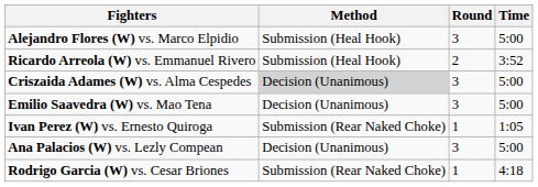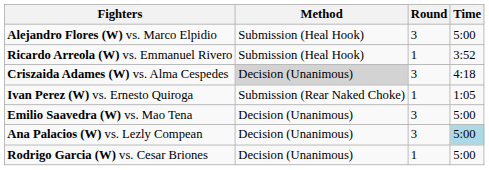 <table class="wikitable">
 <tr>
 <th>Fighters</th>
 <th>Method</th>
 <th>Round</th>
 <th>Time</th>
 </tr>
 <tr>
 <td><strong>Alejandro Flores (W)</strong> vs. Marco Elpidio</td>
 <td>Submission (Heal Hook)</td>
 <td>3</td>
 <td>5:00</td>
 </tr>
 <tr>
 <td><strong>Ricardo Arreola (W)</strong> vs. Emmanuel Rivero</td>
 <td>Submission (Heal Hook)</td>
-<td>2</td>
+<td>1</td>
 <td>3:52</td>
 </tr>
 <tr>
 <td><strong>Criszaida Adames (W)</strong> vs. Alma Cespedes</td>
 <td style="background: lightgrey;">Decision (Unanimous)</td>
 <td>3</td>
-<td>5:00</td>
+<td>4:18</td>
+</tr>
+<tr>
+<td><strong>Ivan Perez (W)</strong> vs. Ernesto Quiroga</td>
+<td>Submission (Rear Naked Choke)</td>
+<td>1</td>
+<td>1:05</td>
 </tr>
 <tr>
 <td><strong>Emilio Saavedra (W)</strong> vs. Mao Tena</td>
 <td>Decision (Unanimous)</td>
 <td>3</td>
 <td>5:00</td>
 </tr>
 <tr>
-<td><strong>Ivan Perez (W)</strong> vs. Ernesto Quiroga</td>
-<td>Submission (Rear Naked Choke)</td>
-<td>1</td>
-<td>1:05</td>
-</tr>
-<tr>
 <td><strong>Ana Palacios (W)</strong> vs. Lezly Compean</td>
 <td>Decision (Unanimous)</td>
 <td>3</td>
-<td>5:00</td>
+<td style="background: lightblue;">5:00</td>
 </tr>
 <tr>
 <td><strong>Rodrigo Garcia (W)</strong> vs. Cesar Briones</td>
-<td>Submission (Rear Naked Choke)</td>
+<td>Decision (Unanimous)</td>
 <td>1</td>
-<td>4:18</td>
+<td>5:00</td>
 </tr>
 </table>
